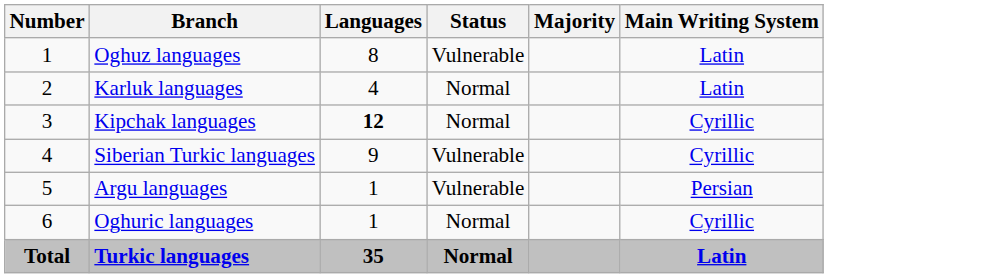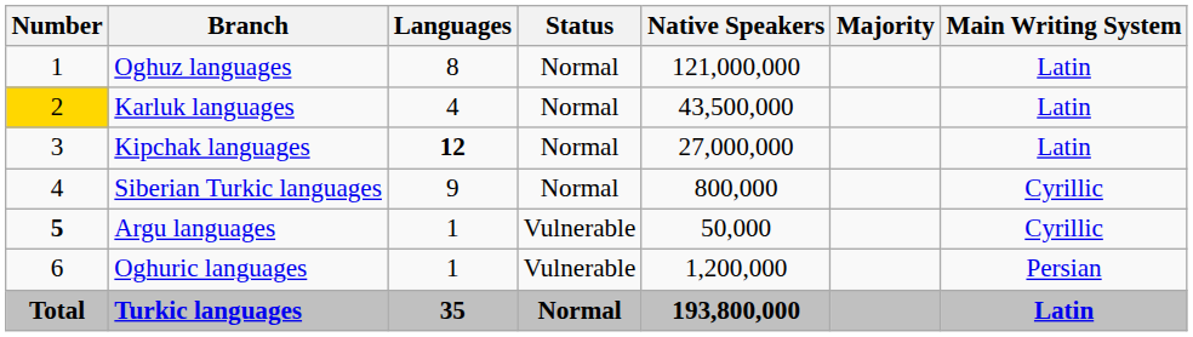 <table class="wikitable sortable">
 <tr>
 <th>Number</th>
 <th>Branch</th>
 <th>Languages</th>
 <th>Status</th>
+<th>Native Speakers</th>
 <th>Majority</th>
 <th>Main Writing System</th>
 </tr>
 <tr>
 <td align=center>1</td>
 <td><a href='#'>Oghuz languages</a></td>
 <td align=center>8</td>
-<td align=center>Vulnerable</td>
+<td align=center>Normal</td>
+<td align=center>121,000,000</td>
 <td></td>
 <td align=center><a href='#'>Latin</a></td>
 </tr>
 <tr>
-<td align=center>2</td>
+<td align=center style="background: gold;">2</td>
 <td><a href='#'>Karluk languages</a></td>
 <td align=center>4</td>
 <td align=center>Normal</td>
+<td align=center>43,500,000</td>
 <td></td>
 <td align=center><a href='#'>Latin</a></td>
 </tr>
 <tr>
 <td align=center>3</td>
 <td><a href='#'>Kipchak languages</a></td>
 <td align=center><strong>12</strong></td>
 <td align=center>Normal</td>
+<td align=center>27,000,000</td>
 <td></td>
-<td align=center><a href='#'>Cyrillic</a></td>
+<td align=center><a href='#'>Latin</a></td>
 </tr>
 <tr>
 <td align=center>4</td>
 <td><a href='#'>Siberian Turkic languages</a></td>
 <td align=center>9</td>
-<td align=center>Vulnerable</td>
+<td align=center>Normal</td>
+<td align=center>800,000</td>
 <td></td>
 <td align=center><a href='#'>Cyrillic</a></td>
 </tr>
 <tr>
-<td align=center>5</td>
+<td align=center><strong>5</strong></td>
 <td><a href='#'>Argu languages</a></td>
 <td align=center>1</td>
 <td align=center>Vulnerable</td>
+<td align=center>50,000</td>
 <td></td>
-<td align=center><a href='#'>Persian</a></td>
+<td align=center><a href='#'>Cyrillic</a></td>
 </tr>
 <tr>
 <td align=center>6</td>
 <td><a href='#'>Oghuric languages</a></td>
 <td align=center>1</td>
-<td align=center>Normal</td>
+<td align=center>Vulnerable</td>
+<td align=center>1,200,000</td>
 <td></td>
-<td align=center><a href='#'>Cyrillic</a></td>
+<td align=center><a href='#'>Persian</a></td>
 </tr>
 <tr style="background:silver;">
 <td align=center><strong>Total</strong></td>
 <td><strong><a href='#'>Turkic languages</a></strong></td>
 <td align=center><strong>35</strong></td>
 <td align=center><strong>Normal</strong></td>
+<td align=center><strong>193,800,000</strong></td>
 <td><strong></strong></td>
 <td align=center><strong><a href='#'>Latin</a></strong></td>
 </tr>
 </table>
